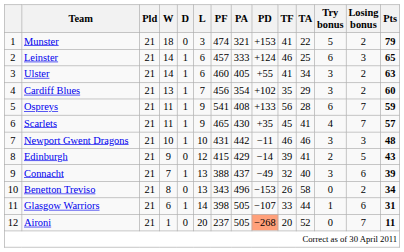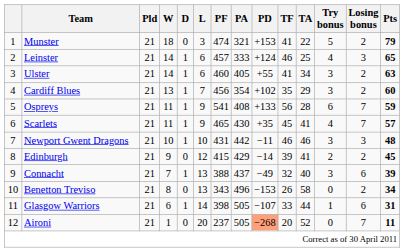 <table class="wikitable" style="float:left; margin-right:15px; text-align: center;">
 <tr>
 <th width="20"></th>
 <th width="200">Team</th>
 <th width="20">Pld</th>
 <th width="20">W</th>
 <th width="20">D</th>
 <th width="20">L</th>
 <th width="20">PF</th>
 <th width="20">PA</th>
 <th width="20">PD</th>
 <th width="20">TF</th>
 <th width="20">TA</th>
 <th width="20">Try bonus</th>
 <th width="20">Losing bonus</th>
 <th width="20">Pts</th>
 </tr>
 <tr>
 <td>1</td>
 <td align=left> <a href='#'>Munster</a></td>
 <td>21</td>
 <td>18</td>
 <td>0</td>
 <td>3</td>
 <td>474</td>
 <td>321</td>
 <td>+153</td>
 <td>41</td>
 <td>22</td>
 <td>5</td>
 <td>2</td>
 <td><strong>79</strong></td>
 </tr>
 <tr>
 <td>2</td>
 <td align=left> <a href='#'>Leinster</a></td>
 <td>21</td>
 <td>14</td>
 <td>1</td>
 <td>6</td>
 <td>457</td>
 <td>333</td>
 <td>+124</td>
 <td>46</td>
 <td>25</td>
-<td>6</td>
+<td>4</td>
 <td>3</td>
 <td><strong>65</strong></td>
 </tr>
 <tr>
 <td>3</td>
 <td align=left> <a href='#'>Ulster</a></td>
 <td>21</td>
 <td>14</td>
 <td>1</td>
 <td>6</td>
 <td>460</td>
 <td>405</td>
 <td>+55</td>
 <td>41</td>
 <td>34</td>
 <td>3</td>
 <td>2</td>
 <td><strong>63</strong></td>
 </tr>
 <tr>
 <td>4</td>
 <td align=left> <a href='#'>Cardiff Blues</a></td>
 <td>21</td>
 <td>13</td>
 <td>1</td>
 <td>7</td>
 <td>456</td>
 <td>354</td>
 <td>+102</td>
 <td>35</td>
 <td>29</td>
 <td>3</td>
 <td>2</td>
 <td><strong>60</strong></td>
 </tr>
 <tr>
 <td>5</td>
 <td align=left> <a href='#'>Ospreys</a></td>
 <td>21</td>
 <td>11</td>
 <td>1</td>
 <td>9</td>
 <td>541</td>
 <td>408</td>
 <td>+133</td>
 <td>56</td>
 <td>28</td>
 <td>6</td>
 <td>7</td>
 <td><strong>59</strong></td>
 </tr>
 <tr>
 <td>6</td>
 <td align=left> <a href='#'>Scarlets</a></td>
 <td>21</td>
 <td>11</td>
 <td>1</td>
 <td>9</td>
 <td>465</td>
 <td>430</td>
 <td>+35</td>
 <td>45</td>
 <td>41</td>
 <td>4</td>
 <td>7</td>
 <td><strong>57</strong></td>
 </tr>
 <tr>
 <td>7</td>
 <td align=left> <a href='#'>Newport Gwent Dragons</a></td>
 <td>21</td>
 <td>10</td>
 <td>1</td>
 <td>10</td>
 <td>431</td>
 <td>442</td>
 <td>−11</td>
 <td>46</td>
 <td>46</td>
 <td>3</td>
 <td>3</td>
 <td><strong>48</strong></td>
 </tr>
 <tr>
 <td>8</td>
 <td align=left> <a href='#'>Edinburgh</a></td>
 <td>21</td>
 <td>9</td>
 <td>0</td>
 <td>12</td>
 <td>415</td>
 <td>429</td>
 <td>−14</td>
 <td>39</td>
 <td>41</td>
 <td>2</td>
-<td>5</td>
-<td><strong>43</strong></td>
+<td>2</td>
+<td><strong>45</strong></td>
 </tr>
 <tr>
 <td>9</td>
 <td align=left> <a href='#'>Connacht</a></td>
 <td>21</td>
 <td>7</td>
 <td>1</td>
 <td>13</td>
 <td>388</td>
 <td>437</td>
 <td>−49</td>
 <td>32</td>
 <td>40</td>
 <td>3</td>
 <td>6</td>
 <td><strong>39</strong></td>
 </tr>
 <tr>
 <td>10</td>
 <td align=left> <a href='#'>Benetton Treviso</a></td>
 <td>21</td>
 <td>8</td>
 <td>0</td>
 <td>13</td>
 <td>343</td>
 <td>496</td>
 <td>−153</td>
 <td>26</td>
 <td>58</td>
 <td>0</td>
 <td>2</td>
 <td><strong>34</strong></td>
 </tr>
 <tr>
 <td>11</td>
 <td align=left> <a href='#'>Glasgow Warriors</a></td>
 <td>21</td>
 <td>6</td>
 <td>1</td>
 <td>14</td>
 <td>398</td>
 <td>505</td>
 <td>−107</td>
 <td>33</td>
 <td>44</td>
 <td>1</td>
 <td>6</td>
 <td><strong>31</strong></td>
 </tr>
 <tr>
 <td>12</td>
 <td align=left> <a href='#'>Aironi</a></td>
 <td>21</td>
 <td>1</td>
 <td>0</td>
 <td>20</td>
 <td>237</td>
 <td>505</td>
 <td style="background: lightsalmon;">−268</td>
 <td>20</td>
 <td>52</td>
 <td>0</td>
 <td>7</td>
 <td><strong>11</strong></td>
 </tr>
 <tr>
 <td colspan="14" align="right" bgcolor="#FFFFFF" cellpadding="0" cellspacing="0"><small>Correct as of 30 April 2011</small></td>
 </tr>
 </table>
